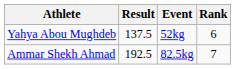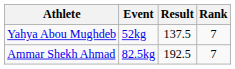 <table class=wikitable style="font-size:90%">
 <tr>
 <th>Athlete</th>
+<th>Event</th>
 <th>Result</th>
-<th>Event</th>
 <th>Rank</th>
 </tr>
 <tr>
 <td><a href='#'>Yahya Abou Mughdeb</a></td>
+<td><a href='#'>52kg</a></td>
 <td style="text-align:center;">137.5</td>
-<td><a href='#'>52kg</a></td>
-<td style="text-align:center;">6</td>
+<td style="text-align:center;">7</td>
 </tr>
 <tr>
 <td><a href='#'>Ammar Shekh Ahmad</a></td>
+<td><a href='#'>82.5kg</a></td>
 <td style="text-align:center;">192.5</td>
-<td><a href='#'>82.5kg</a></td>
 <td style="text-align:center;">7</td>
 </tr>
 </table>
